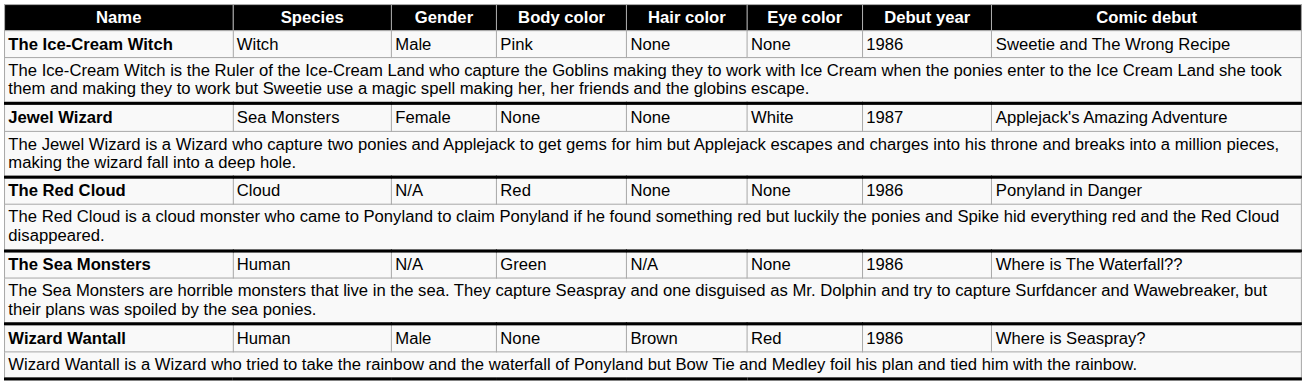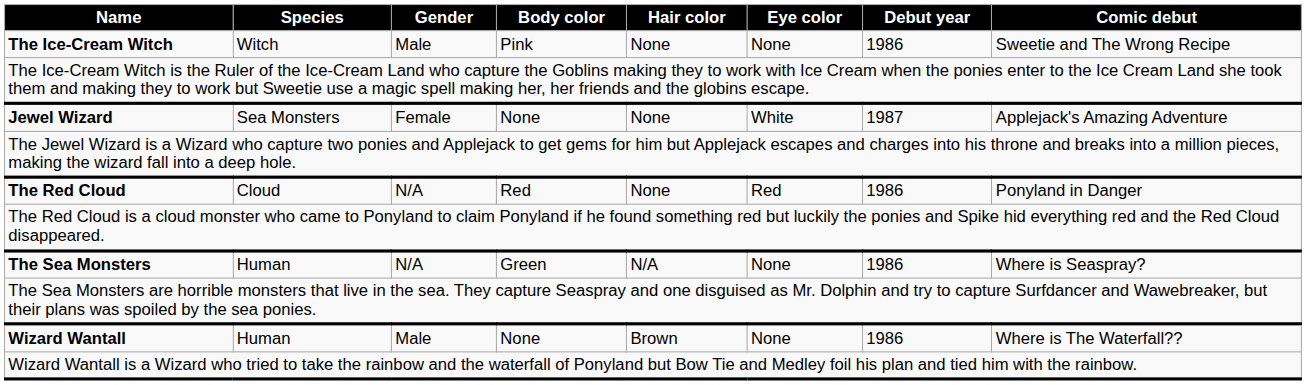 <table class="wikitable">
 <tr>
 <th style="background:#000000; color: #fff;">Name</th>
 <th style="background:#000000; color: #fff;">Species</th>
 <th style="background:#000000; color: #fff;">Gender</th>
 <th style="background:#000000; color: #fff;">Body color</th>
 <th style="background:#000000; color: #fff;">Hair color</th>
 <th style="background:#000000; color: #fff;">Eye color</th>
 <th style="background:#000000; color: #fff;">Debut year</th>
 <th style="background:#000000; color: #fff;">Comic debut</th>
 </tr>
 <tr>
 <td><strong>The Ice-Cream Witch</strong></td>
 <td>Witch</td>
 <td>Male</td>
 <td>Pink</td>
 <td>None</td>
 <td>None</td>
 <td>1986</td>
 <td>Sweetie and The Wrong Recipe</td>
 </tr>
 <tr>
 <td style="border-bottom:3px solid #000;" colspan="13">The Ice-Cream Witch is the Ruler of the Ice-Cream Land who capture the Goblins making they to work with Ice Cream when the ponies enter to the Ice Cream Land she took them and making they to work but Sweetie use a magic spell making her, her friends and the globins escape.</td>
 </tr>
 <tr>
 <td><strong>Jewel Wizard</strong></td>
 <td>Sea Monsters</td>
 <td>Female</td>
 <td>None</td>
 <td>None</td>
 <td>White</td>
 <td>1987</td>
 <td>Applejack's Amazing Adventure</td>
 </tr>
 <tr>
 <td style="border-bottom:3px solid #000;" colspan="13">The Jewel Wizard is a Wizard who capture two ponies and Applejack to get gems for him but Applejack escapes and charges into his throne and breaks into a million pieces, making the wizard fall into a deep hole.</td>
 </tr>
 <tr>
 <td><strong>The Red Cloud</strong></td>
 <td>Cloud</td>
 <td>N/A</td>
 <td>Red</td>
 <td>None</td>
-<td>None</td>
+<td>Red</td>
 <td>1986</td>
 <td>Ponyland in Danger</td>
 </tr>
 <tr>
 <td style="border-bottom:3px solid #000;" colspan="13">The Red Cloud is a cloud monster who came to Ponyland to claim Ponyland if he found something red but luckily the ponies and Spike hid everything red and the Red Cloud disappeared.</td>
 </tr>
 <tr>
 <td><strong>The Sea Monsters</strong></td>
 <td>Human</td>
 <td>N/A</td>
 <td>Green</td>
 <td>N/A</td>
 <td>None</td>
 <td>1986</td>
-<td>Where is The Waterfall??</td>
+<td>Where is Seaspray?</td>
 </tr>
 <tr>
 <td style="border-bottom:3px solid #000;" colspan="13">The Sea Monsters are horrible monsters that live in the sea. They capture Seaspray and one disguised as Mr. Dolphin and try to capture Surfdancer and Wawebreaker, but their plans was spoiled by the sea ponies.</td>
 </tr>
 <tr>
 <td><strong>Wizard Wantall</strong></td>
 <td>Human</td>
 <td>Male</td>
 <td>None</td>
 <td>Brown</td>
-<td>Red</td>
+<td>None</td>
 <td>1986</td>
-<td>Where is Seaspray?</td>
+<td>Where is The Waterfall??</td>
 </tr>
 <tr>
 <td style="border-bottom:3px solid #000;" colspan="13">Wizard Wantall is a Wizard who tried to take the rainbow and the waterfall of Ponyland but Bow Tie and Medley foil his plan and tied him with the rainbow.</td>
 </tr>
 </table>
